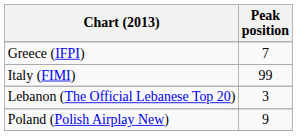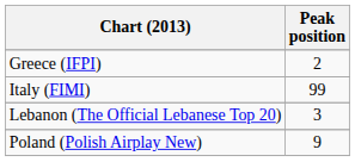 <table class="wikitable sortable">
 <tr>
 <th align="left">Chart (2013)</th>
 <th align="left">Peak<br>position</th>
 </tr>
 <tr>
 </tr>
 <tr>
 </tr>
 <tr>
 </tr>
 <tr>
 </tr>
 <tr>
 </tr>
 <tr>
 </tr>
 <tr>
 </tr>
 <tr>
 <td>Greece (<a href='#'>IFPI</a>)</td>
-<td style="text-align:center;">7</td>
+<td style="text-align:center;">2</td>
 </tr>
 <tr>
 </tr>
 <tr>
 <td>Italy (<a href='#'>FIMI</a>)</td>
 <td style="text-align:center;">99</td>
 </tr>
 <tr>
 </tr>
 <tr>
 <td>Lebanon (<a href='#'>The Official Lebanese Top 20</a>)</td>
 <td style="text-align:center;">3</td>
 </tr>
 <tr>
 </tr>
 <tr>
 <td>Poland (<a href='#'>Polish Airplay New</a>)</td>
 <td align="center">9</td>
 </tr>
 <tr>
 </tr>
 <tr>
 </tr>
 <tr>
 </tr>
 <tr>
 </tr>
 <tr>
 </tr>
 <tr>
 </tr>
 </table>
